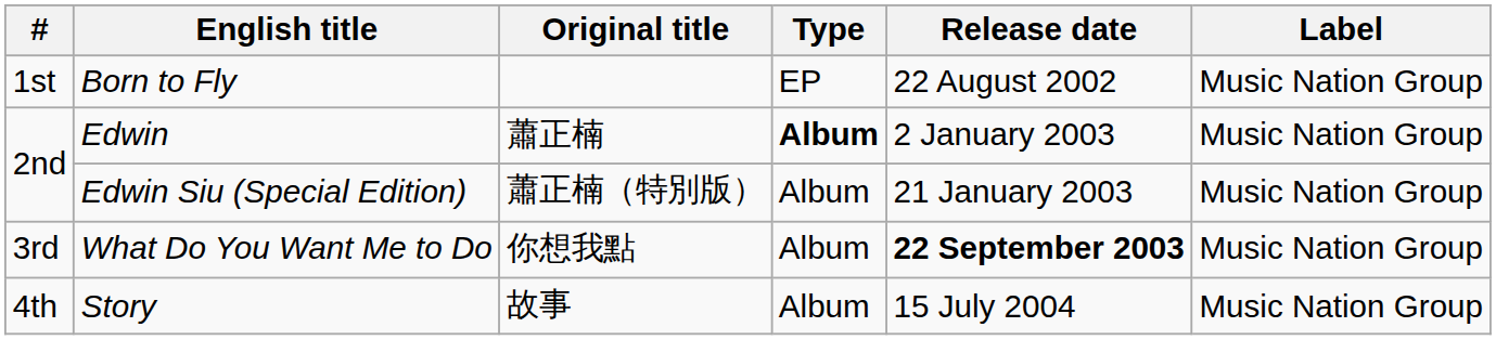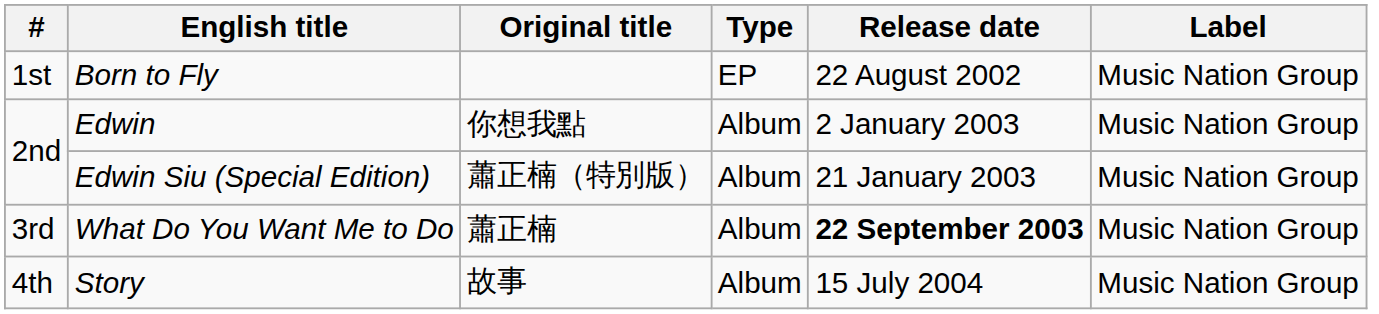 <table class="wikitable sortable ">
 <tr>
 <th>#</th>
 <th>English title</th>
 <th>Original title</th>
 <th>Type</th>
 <th>Release date</th>
 <th>Label</th>
 </tr>
 <tr>
 <td>1st</td>
 <td><em>Born to Fly</em></td>
 <td></td>
 <td>EP</td>
 <td>22 August 2002</td>
 <td>Music Nation Group</td>
 </tr>
 <tr>
 <td rowspan=2>2nd</td>
 <td><em>Edwin</em></td>
-<td>蕭正楠</td>
-<td><strong>Album</strong></td>
+<td>你想我點</td>
+<td>Album</td>
 <td>2 January 2003</td>
 <td>Music Nation Group</td>
 </tr>
 <tr>
 <td><em>Edwin Siu (Special Edition)</em></td>
 <td>蕭正楠（特別版）</td>
 <td>Album</td>
 <td>21 January 2003</td>
 <td>Music Nation Group</td>
 </tr>
 <tr>
 <td>3rd</td>
 <td><em>What Do You Want Me to Do</em></td>
-<td>你想我點</td>
+<td>蕭正楠</td>
 <td>Album</td>
 <td><strong>22 September 2003</strong></td>
 <td>Music Nation Group</td>
 </tr>
 <tr>
 <td>4th</td>
 <td><em>Story</em></td>
 <td>故事</td>
 <td>Album</td>
 <td>15 July 2004</td>
 <td>Music Nation Group</td>
 </tr>
 </table>
